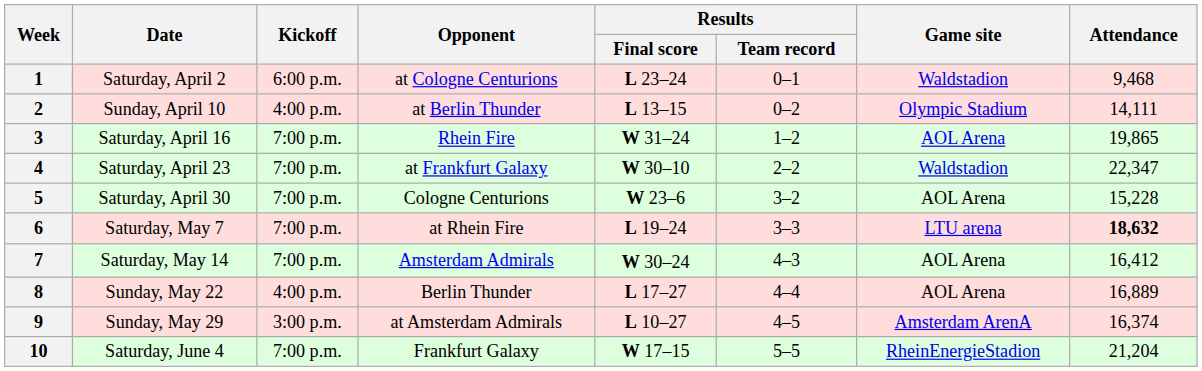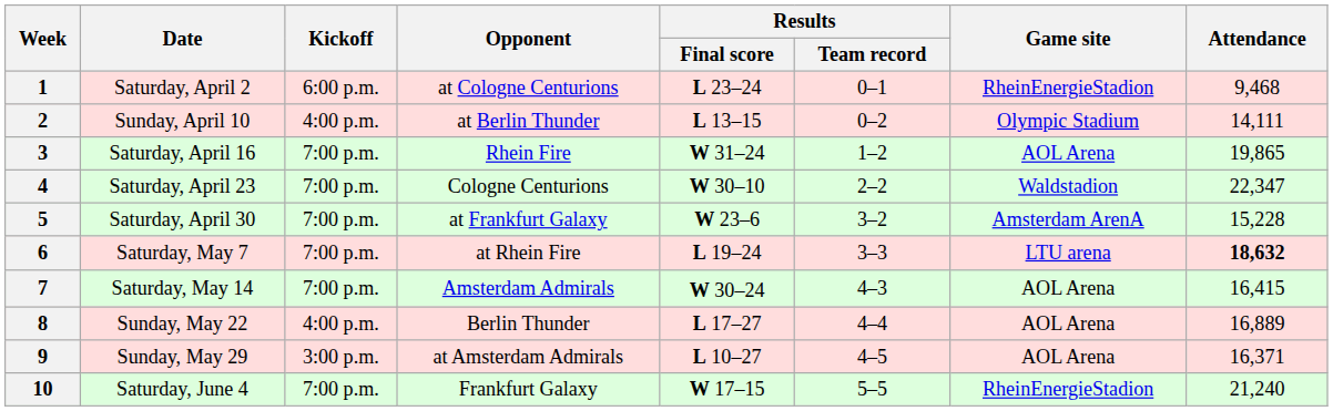 <table class="wikitable" style="font-size:95%; text-align:center; width:66em">
 <tr>
 <th rowspan="2">Week</th>
 <th rowspan="2">Date</th>
 <th rowspan="2">Kickoff </th>
 <th rowspan="2">Opponent</th>
 <th colspan="2">Results</th>
 <th rowspan="2">Game site</th>
 <th rowspan="2">Attendance</th>
 </tr>
 <tr>
 <th>Final score</th>
 <th>Team record</th>
 </tr>
 <tr bgcolor="#FDD">
 <th>1</th>
 <td>Saturday, April 2</td>
 <td>6:00 p.m.</td>
 <td>at <a href='#'>Cologne Centurions</a></td>
 <td><strong>L</strong> 23–24</td>
 <td>0–1</td>
-<td><a href='#'>Waldstadion</a></td>
+<td><a href='#'>RheinEnergieStadion</a></td>
 <td>9,468</td>
 </tr>
 <tr bgcolor="#FDD">
 <th>2</th>
 <td>Sunday, April 10</td>
 <td>4:00 p.m.</td>
 <td>at <a href='#'>Berlin Thunder</a></td>
 <td><strong>L</strong> 13–15</td>
 <td>0–2</td>
 <td><a href='#'>Olympic Stadium</a></td>
 <td>14,111</td>
 </tr>
 <tr bgcolor="#DFD">
 <th>3</th>
 <td>Saturday, April 16</td>
 <td>7:00 p.m.</td>
 <td><a href='#'>Rhein Fire</a></td>
 <td><strong>W</strong> 31–24</td>
 <td>1–2</td>
 <td><a href='#'>AOL Arena</a></td>
 <td>19,865</td>
 </tr>
 <tr bgcolor="#DFD">
 <th>4</th>
 <td>Saturday, April 23</td>
 <td>7:00 p.m.</td>
-<td>at <a href='#'>Frankfurt Galaxy</a></td>
+<td>Cologne Centurions</td>
 <td><strong>W</strong> 30–10</td>
 <td>2–2</td>
 <td><a href='#'>Waldstadion</a></td>
 <td>22,347</td>
 </tr>
 <tr bgcolor="#DFD">
 <th>5</th>
 <td>Saturday, April 30</td>
 <td>7:00 p.m.</td>
-<td>Cologne Centurions</td>
+<td>at <a href='#'>Frankfurt Galaxy</a></td>
 <td><strong>W</strong> 23–6</td>
 <td>3–2</td>
-<td>AOL Arena</td>
+<td><a href='#'>Amsterdam ArenA</a></td>
 <td>15,228</td>
 </tr>
 <tr bgcolor="#FDD">
 <th>6</th>
 <td>Saturday, May 7</td>
 <td>7:00 p.m.</td>
 <td>at Rhein Fire</td>
 <td><strong>L</strong> 19–24</td>
 <td>3–3</td>
 <td><a href='#'>LTU arena</a></td>
 <td><strong>18,632</strong></td>
 </tr>
 <tr bgcolor="#DFD">
 <th>7</th>
 <td>Saturday, May 14</td>
 <td>7:00 p.m.</td>
 <td><a href='#'>Amsterdam Admirals</a></td>
 <td><strong>W</strong> 30–24 <sup></sup></td>
 <td>4–3</td>
 <td>AOL Arena</td>
-<td>16,412</td>
+<td>16,415</td>
 </tr>
 <tr bgcolor="#FDD">
 <th>8</th>
 <td>Sunday, May 22</td>
 <td>4:00 p.m.</td>
 <td>Berlin Thunder</td>
 <td><strong>L</strong> 17–27</td>
 <td>4–4</td>
 <td>AOL Arena</td>
 <td>16,889</td>
 </tr>
 <tr bgcolor="#FDD">
 <th>9</th>
 <td>Sunday, May 29</td>
 <td>3:00 p.m.</td>
 <td>at Amsterdam Admirals</td>
 <td><strong>L</strong> 10–27</td>
 <td>4–5</td>
-<td><a href='#'>Amsterdam ArenA</a></td>
-<td>16,374</td>
+<td>AOL Arena</td>
+<td>16,371</td>
 </tr>
 <tr style="background-color:#DDFFDD">
 <th>10</th>
 <td>Saturday, June 4</td>
 <td>7:00 p.m.</td>
 <td>Frankfurt Galaxy</td>
 <td><strong>W</strong> 17–15</td>
 <td>5–5</td>
 <td><a href='#'>RheinEnergieStadion</a></td>
-<td>21,204</td>
+<td>21,240</td>
 </tr>
 </table>
